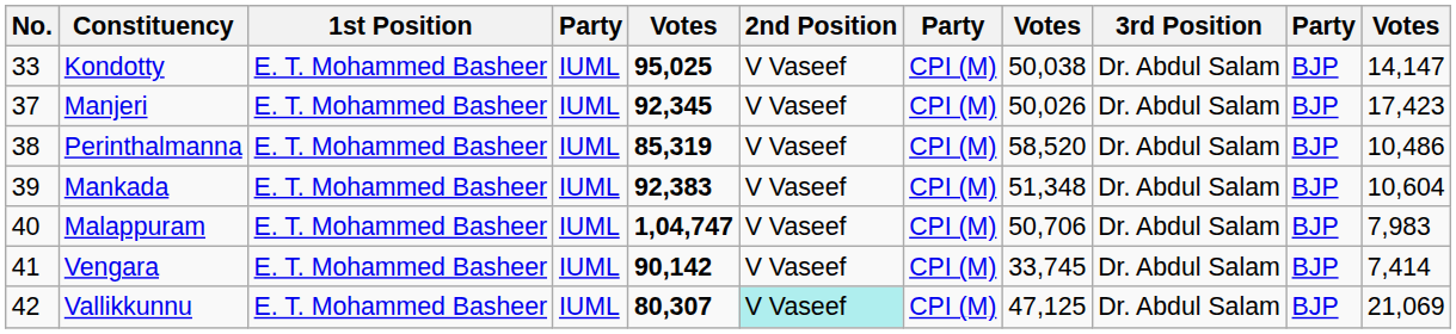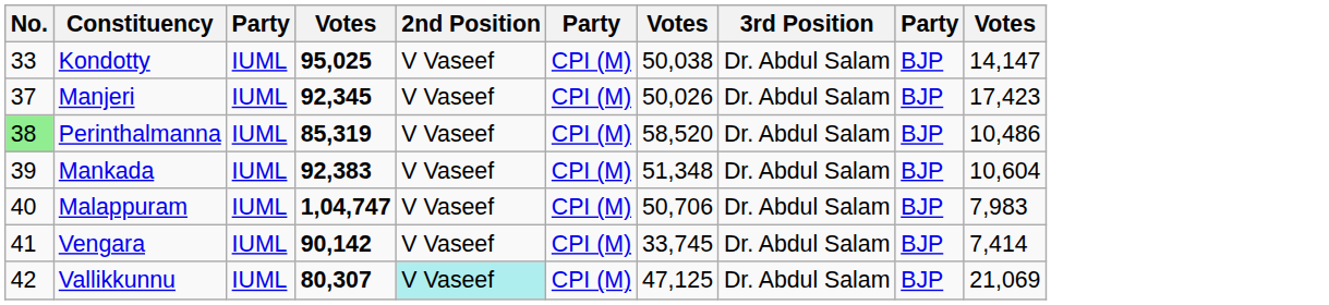 <table class="wikitable sortable" style="font-size:95%;">
 <tr style="background:#ccc; text-align:center;">
 <th>No.</th>
 <th>Constituency</th>
-<th>1st Position</th>
 <th>Party</th>
 <th>Votes</th>
 <th>2nd Position</th>
 <th>Party</th>
 <th>Votes</th>
 <th>3rd Position</th>
 <th>Party</th>
 <th>Votes</th>
 </tr>
 <tr>
 <td>33</td>
 <td><a href='#'>Kondotty</a></td>
-<td><a href='#'>E. T. Mohammed Basheer</a></td>
 <td><a href='#'>IUML</a></td>
 <td><strong>95,025</strong></td>
 <td>V Vaseef</td>
 <td><a href='#'>CPI (M)</a></td>
 <td>50,038</td>
 <td>Dr. Abdul Salam</td>
 <td><a href='#'>BJP</a></td>
 <td>14,147</td>
 </tr>
 <tr>
 <td>37</td>
 <td><a href='#'>Manjeri</a></td>
-<td><a href='#'>E. T. Mohammed Basheer</a></td>
 <td><a href='#'>IUML</a></td>
 <td><strong>92,345</strong></td>
 <td>V Vaseef</td>
 <td><a href='#'>CPI (M)</a></td>
 <td>50,026</td>
 <td>Dr. Abdul Salam</td>
 <td><a href='#'>BJP</a></td>
 <td>17,423</td>
 </tr>
 <tr>
-<td>38</td>
+<td style="background: lightgreen;">38</td>
 <td><a href='#'>Perinthalmanna</a></td>
-<td><a href='#'>E. T. Mohammed Basheer</a></td>
 <td><a href='#'>IUML</a></td>
 <td><strong>85,319</strong></td>
 <td>V Vaseef</td>
 <td><a href='#'>CPI (M)</a></td>
 <td>58,520</td>
 <td>Dr. Abdul Salam</td>
 <td><a href='#'>BJP</a></td>
 <td>10,486</td>
 </tr>
 <tr>
 <td>39</td>
 <td><a href='#'>Mankada</a></td>
-<td><a href='#'>E. T. Mohammed Basheer</a></td>
 <td><a href='#'>IUML</a></td>
 <td><strong>92,383</strong></td>
 <td>V Vaseef</td>
 <td><a href='#'>CPI (M)</a></td>
 <td>51,348</td>
 <td>Dr. Abdul Salam</td>
 <td><a href='#'>BJP</a></td>
 <td>10,604</td>
 </tr>
 <tr>
 <td>40</td>
 <td><a href='#'>Malappuram</a></td>
-<td><a href='#'>E. T. Mohammed Basheer</a></td>
 <td><a href='#'>IUML</a></td>
 <td><strong>1,04,747</strong></td>
 <td>V Vaseef</td>
 <td><a href='#'>CPI (M)</a></td>
 <td>50,706</td>
 <td>Dr. Abdul Salam</td>
 <td><a href='#'>BJP</a></td>
 <td>7,983</td>
 </tr>
 <tr>
 <td>41</td>
 <td><a href='#'>Vengara</a></td>
-<td><a href='#'>E. T. Mohammed Basheer</a></td>
 <td><a href='#'>IUML</a></td>
 <td><strong>90,142</strong></td>
 <td>V Vaseef</td>
 <td><a href='#'>CPI (M)</a></td>
 <td>33,745</td>
 <td>Dr. Abdul Salam</td>
 <td><a href='#'>BJP</a></td>
 <td>7,414</td>
 </tr>
 <tr>
 <td>42</td>
 <td><a href='#'>Vallikkunnu</a></td>
-<td><a href='#'>E. T. Mohammed Basheer</a></td>
 <td><a href='#'>IUML</a></td>
 <td><strong>80,307</strong></td>
 <td style="background: paleturquoise;">V Vaseef</td>
 <td><a href='#'>CPI (M)</a></td>
 <td>47,125</td>
 <td>Dr. Abdul Salam</td>
 <td><a href='#'>BJP</a></td>
 <td>21,069</td>
 </tr>
 </table>
